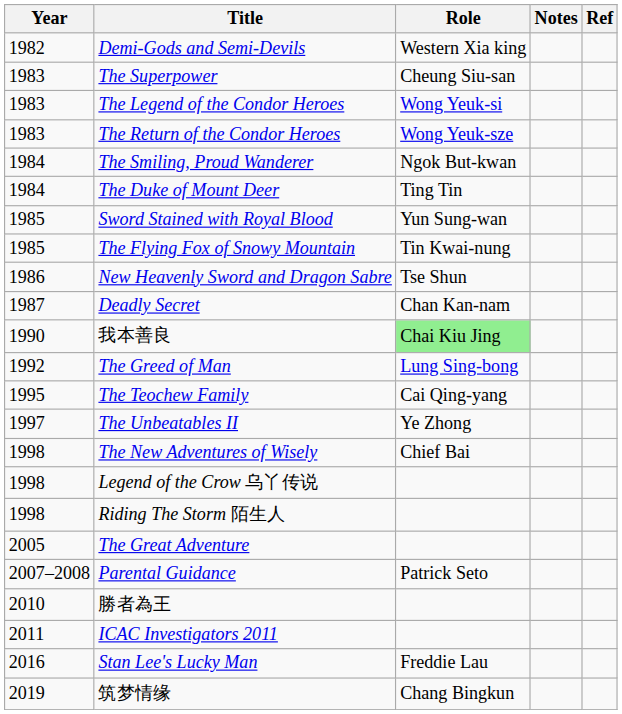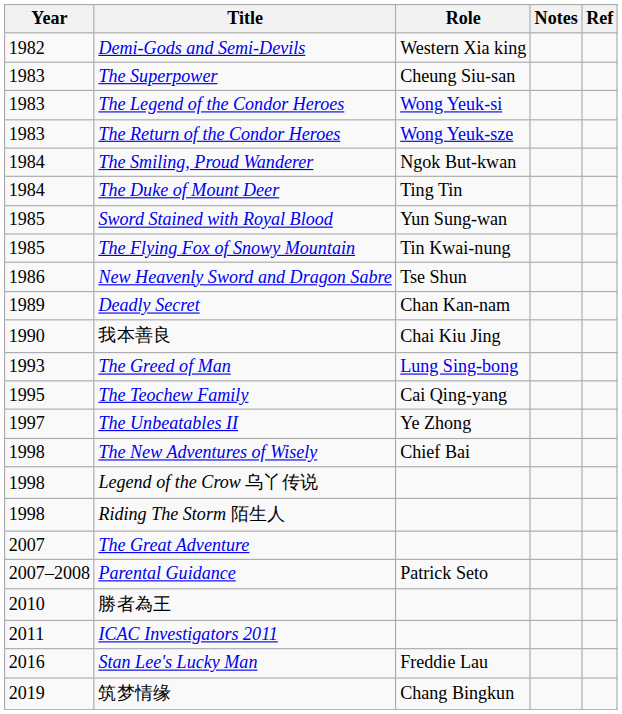 <table class="wikitable">
 <tr>
 <th>Year</th>
 <th>Title</th>
 <th>Role</th>
 <th>Notes</th>
 <th>Ref</th>
 </tr>
 <tr>
 <td>1982</td>
 <td><em><a href='#'>Demi-Gods and Semi-Devils</a></em></td>
 <td>Western Xia king</td>
 <td></td>
 <td></td>
 </tr>
 <tr>
 <td>1983</td>
 <td><em><a href='#'>The Superpower</a></em></td>
 <td>Cheung Siu-san</td>
 <td></td>
 <td></td>
 </tr>
 <tr>
 <td>1983</td>
 <td><em><a href='#'>The Legend of the Condor Heroes</a></em></td>
 <td><a href='#'>Wong Yeuk-si</a></td>
 <td></td>
 <td></td>
 </tr>
 <tr>
 <td>1983</td>
 <td><em><a href='#'>The Return of the Condor Heroes</a></em></td>
 <td><a href='#'>Wong Yeuk-sze</a></td>
 <td></td>
 <td></td>
 </tr>
 <tr>
 <td>1984</td>
 <td><em><a href='#'>The Smiling, Proud Wanderer</a></em></td>
 <td>Ngok But-kwan</td>
 <td></td>
 <td></td>
 </tr>
 <tr>
 <td>1984</td>
 <td><em><a href='#'>The Duke of Mount Deer</a></em></td>
 <td>Ting Tin</td>
 <td></td>
 <td></td>
 </tr>
 <tr>
 <td>1985</td>
 <td><em><a href='#'>Sword Stained with Royal Blood</a></em></td>
 <td>Yun Sung-wan</td>
 <td></td>
 <td></td>
 </tr>
 <tr>
 <td>1985</td>
 <td><em><a href='#'>The Flying Fox of Snowy Mountain</a></em></td>
 <td>Tin Kwai-nung</td>
 <td></td>
 <td></td>
 </tr>
 <tr>
 <td>1986</td>
 <td><em><a href='#'>New Heavenly Sword and Dragon Sabre</a></em></td>
 <td>Tse Shun</td>
 <td></td>
 <td></td>
 </tr>
 <tr>
-<td>1987</td>
+<td>1989</td>
 <td><em><a href='#'>Deadly Secret</a></em></td>
 <td>Chan Kan-nam</td>
 <td></td>
 <td></td>
 </tr>
 <tr>
 <td>1990</td>
 <td><em></em> 我本善良</td>
-<td style="background: lightgreen;">Chai Kiu Jing</td>
+<td>Chai Kiu Jing</td>
 <td></td>
 <td></td>
 </tr>
 <tr>
-<td>1992</td>
+<td>1993</td>
 <td><em><a href='#'>The Greed of Man</a></em></td>
 <td><a href='#'>Lung Sing-bong</a></td>
 <td></td>
 <td></td>
 </tr>
 <tr>
 <td>1995</td>
 <td><em><a href='#'>The Teochew Family</a></em></td>
 <td>Cai Qing-yang</td>
 <td></td>
 <td></td>
 </tr>
 <tr>
 <td>1997</td>
 <td><em><a href='#'>The Unbeatables II</a></em></td>
 <td>Ye Zhong</td>
 <td></td>
 <td></td>
 </tr>
 <tr>
 <td>1998</td>
 <td><em><a href='#'>The New Adventures of Wisely</a></em></td>
 <td>Chief Bai</td>
 <td></td>
 <td></td>
 </tr>
 <tr>
 <td>1998</td>
 <td><em>Legend of the Crow</em> 乌丫传说</td>
 <td></td>
 <td></td>
 <td></td>
 </tr>
 <tr>
 <td>1998</td>
 <td><em>Riding The Storm</em> 陌生人</td>
 <td></td>
 <td></td>
 <td></td>
 </tr>
 <tr>
-<td>2005</td>
+<td>2007</td>
 <td><em><a href='#'>The Great Adventure</a></em></td>
 <td></td>
 <td></td>
 <td></td>
 </tr>
 <tr>
 <td>2007–2008</td>
 <td><a href='#'><em>Parental Guidance</em></a></td>
 <td>Patrick Seto</td>
 <td></td>
 <td></td>
 </tr>
 <tr>
 <td>2010</td>
 <td><em></em> 勝者為王</td>
 <td></td>
 <td></td>
 <td></td>
 </tr>
 <tr>
 <td>2011</td>
 <td><a href='#'><em>ICAC Investigators 2011</em></a></td>
 <td></td>
 <td></td>
 <td></td>
 </tr>
 <tr>
 <td>2016</td>
 <td><em><a href='#'>Stan Lee's Lucky Man</a></em></td>
 <td>Freddie Lau</td>
 <td></td>
 <td></td>
 </tr>
 <tr>
 <td>2019</td>
 <td><em></em> 筑梦情缘</td>
 <td>Chang Bingkun</td>
 <td></td>
 <td></td>
 </tr>
 </table>
